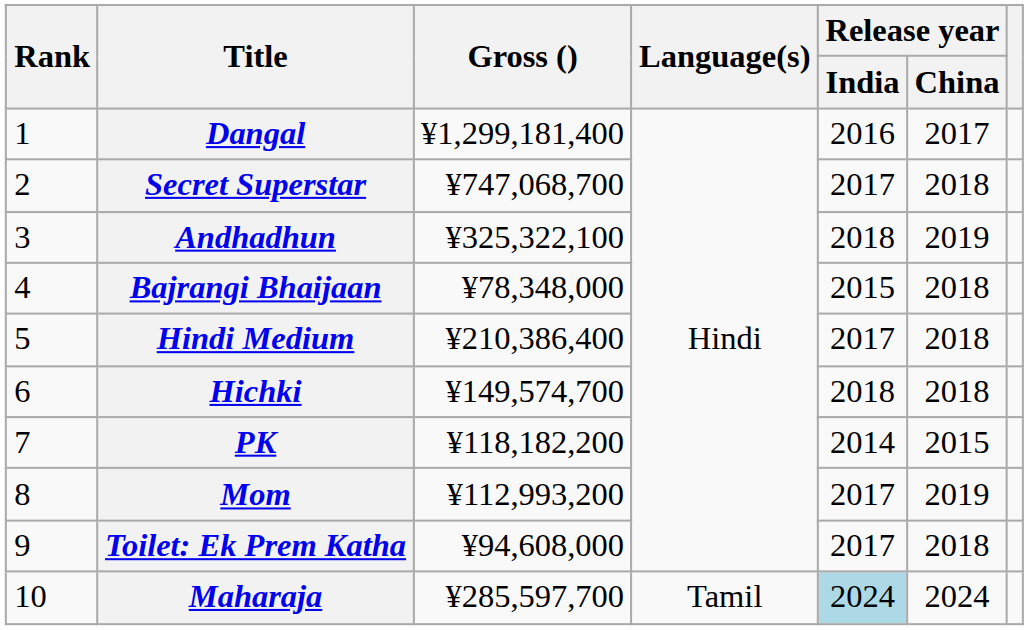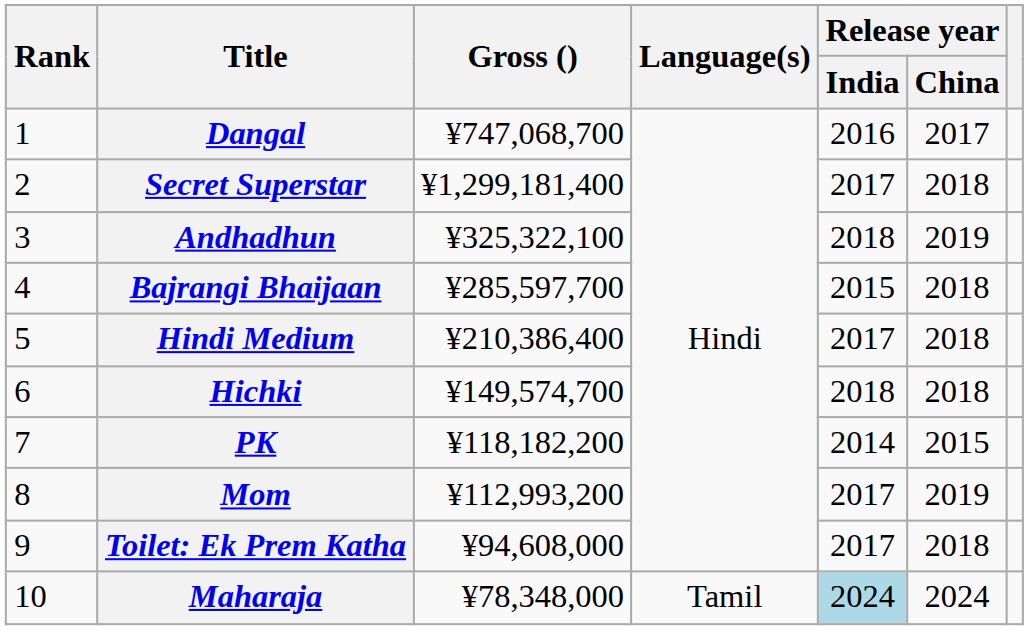 <table class="wikitable sortable plainrowheaders" style="margin:auto; margin:auto;">
 <tr>
 <th rowspan="2">Rank</th>
 <th rowspan="2">Title</th>
 <th rowspan="2">Gross ()</th>
 <th rowspan="2">Language(s)</th>
 <th colspan="2">Release year</th>
 <th rowspan="2" class="unsortable"></th>
 </tr>
 <tr>
 <th>India</th>
 <th>China</th>
 </tr>
 <tr>
 <td>1</td>
 <th scope="row"><em><a href='#'>Dangal</a></em></th>
-<td style="text-align:right">¥1,299,181,400</td>
+<td style="text-align:right">¥747,068,700</td>
 <td rowspan="9" style="text-align:center;">Hindi</td>
 <td style="text-align:center;">2016</td>
 <td style="text-align:center;">2017</td>
 <td style="text-align:center;"></td>
 </tr>
 <tr>
 <td>2</td>
 <th scope="row"><em><a href='#'>Secret Superstar</a></em></th>
-<td style="text-align:right">¥747,068,700</td>
+<td style="text-align:right">¥1,299,181,400</td>
 <td style="text-align:center;">2017</td>
 <td style="text-align:center;">2018</td>
 <td style="text-align:center;"></td>
 </tr>
 <tr>
 <td>3</td>
 <th scope="row"><em><a href='#'>Andhadhun</a></em></th>
 <td style="text-align:right">¥325,322,100</td>
 <td style="text-align:center;">2018</td>
 <td style="text-align:center;">2019</td>
 <td style="text-align:center;"></td>
 </tr>
 <tr>
 <td>4</td>
 <th scope="row"><em><a href='#'>Bajrangi Bhaijaan</a></em></th>
-<td style="text-align:right">¥78,348,000</td>
+<td style="text-align:right">¥285,597,700</td>
 <td style="text-align:center;">2015</td>
 <td style="text-align:center;">2018</td>
 <td style="text-align:center;"></td>
 </tr>
 <tr>
 <td>5</td>
 <th scope="row"><em><a href='#'>Hindi Medium</a></em></th>
 <td style="text-align:right">¥210,386,400</td>
 <td style="text-align:center;">2017</td>
 <td style="text-align:center;">2018</td>
 <td style="text-align:center;"></td>
 </tr>
 <tr>
 <td>6</td>
 <th scope="row"><em><a href='#'>Hichki</a></em></th>
 <td style="text-align:right">¥149,574,700</td>
 <td style="text-align:center;">2018</td>
 <td style="text-align:center;">2018</td>
 <td style="text-align:center;"></td>
 </tr>
 <tr>
 <td>7</td>
 <th scope="row"><em><a href='#'>PK</a></em></th>
 <td style="text-align:right">¥118,182,200</td>
 <td style="text-align:center;">2014</td>
 <td style="text-align:center;">2015</td>
 <td style="text-align:center;"></td>
 </tr>
 <tr>
 <td>8</td>
 <th scope="row"><em><a href='#'>Mom</a></em></th>
 <td style="text-align:right">¥112,993,200</td>
 <td style="text-align:center;">2017</td>
 <td style="text-align:center;">2019</td>
 <td style="text-align:center;"></td>
 </tr>
 <tr>
 <td>9</td>
 <th scope="row"><em><a href='#'>Toilet: Ek Prem Katha</a></em></th>
 <td style="text-align:right">¥94,608,000</td>
 <td style="text-align:center;">2017</td>
 <td style="text-align:center;">2018</td>
 <td style="text-align:center;"></td>
 </tr>
 <tr>
 <td>10</td>
 <th scope="row"><em><a href='#'>Maharaja</a></em></th>
-<td style="text-align:right">¥285,597,700</td>
+<td style="text-align:right">¥78,348,000</td>
 <td style="text-align:center;">Tamil</td>
 <td style="background: lightblue; text-align:center;">2024</td>
 <td style="text-align:center;">2024</td>
 <td style="text-align:center;"></td>
 </tr>
 </table>
